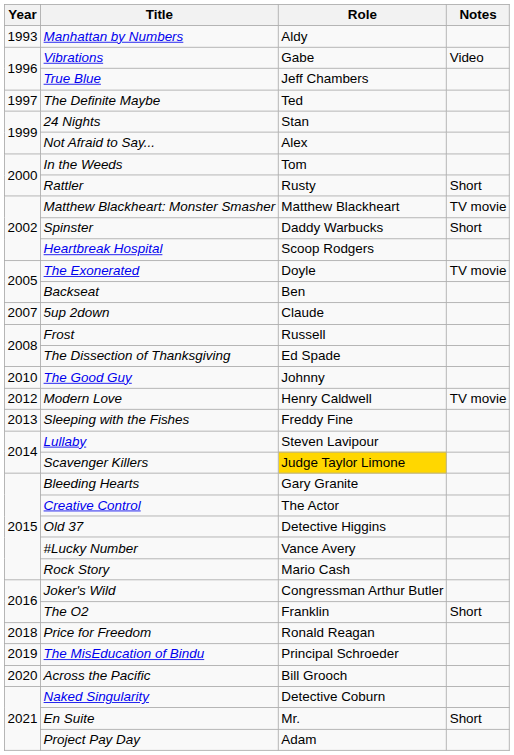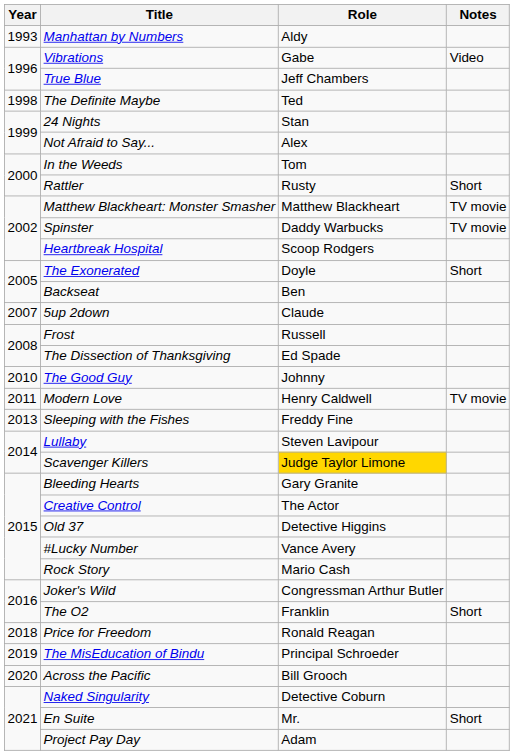 <table class="wikitable sortable">
 <tr>
 <th>Year</th>
 <th>Title</th>
 <th>Role</th>
 <th>Notes</th>
 </tr>
 <tr>
 <td>1993</td>
 <td><em><a href='#'>Manhattan by Numbers</a></em></td>
 <td>Aldy</td>
 <td></td>
 </tr>
 <tr>
 <td rowspan="2">1996</td>
 <td><em><a href='#'>Vibrations</a></em></td>
 <td>Gabe</td>
 <td>Video</td>
 </tr>
 <tr>
 <td><em><a href='#'>True Blue</a></em></td>
 <td>Jeff Chambers</td>
 <td></td>
 </tr>
 <tr>
-<td>1997</td>
+<td>1998</td>
 <td><em>The Definite Maybe</em></td>
 <td>Ted</td>
 <td></td>
 </tr>
 <tr>
 <td rowspan="2">1999</td>
 <td><em>24 Nights</em></td>
 <td>Stan</td>
 <td></td>
 </tr>
 <tr>
 <td><em>Not Afraid to Say...</em></td>
 <td>Alex</td>
 <td></td>
 </tr>
 <tr>
 <td rowspan="2">2000</td>
 <td><em>In the Weeds</em></td>
 <td>Tom</td>
 <td></td>
 </tr>
 <tr>
 <td><em>Rattler</em></td>
 <td>Rusty</td>
 <td>Short</td>
 </tr>
 <tr>
 <td rowspan="3">2002</td>
 <td><em>Matthew Blackheart: Monster Smasher</em></td>
 <td>Matthew Blackheart</td>
 <td>TV movie</td>
 </tr>
 <tr>
 <td><em>Spinster</em></td>
 <td>Daddy Warbucks</td>
-<td>Short</td>
+<td>TV movie</td>
 </tr>
 <tr>
 <td><em><a href='#'>Heartbreak Hospital</a></em></td>
 <td>Scoop Rodgers</td>
 <td></td>
 </tr>
 <tr>
 <td rowspan="2">2005</td>
 <td><em><a href='#'>The Exonerated</a></em></td>
 <td>Doyle</td>
-<td>TV movie</td>
+<td>Short</td>
 </tr>
 <tr>
 <td><em>Backseat</em></td>
 <td>Ben</td>
 <td></td>
 </tr>
 <tr>
 <td>2007</td>
 <td><em>5up 2down</em></td>
 <td>Claude</td>
 <td></td>
 </tr>
 <tr>
 <td rowspan="2">2008</td>
 <td><em>Frost</em></td>
 <td>Russell</td>
 <td></td>
 </tr>
 <tr>
 <td><em>The Dissection of Thanksgiving</em></td>
 <td>Ed Spade</td>
 <td></td>
 </tr>
 <tr>
 <td>2010</td>
 <td><em><a href='#'>The Good Guy</a></em></td>
 <td>Johnny</td>
 <td></td>
 </tr>
 <tr>
-<td>2012</td>
+<td>2011</td>
 <td><em>Modern Love</em></td>
 <td>Henry Caldwell</td>
 <td>TV movie</td>
 </tr>
 <tr>
 <td>2013</td>
 <td><em>Sleeping with the Fishes</em></td>
 <td>Freddy Fine</td>
 <td></td>
 </tr>
 <tr>
 <td rowspan="2">2014</td>
 <td><em><a href='#'>Lullaby</a></em></td>
 <td>Steven Lavipour</td>
 <td></td>
 </tr>
 <tr>
 <td><em>Scavenger Killers</em></td>
 <td style="background: gold;">Judge Taylor Limone</td>
 <td></td>
 </tr>
 <tr>
 <td rowspan="5">2015</td>
 <td><em>Bleeding Hearts</em></td>
 <td>Gary Granite</td>
 <td></td>
 </tr>
 <tr>
 <td><em><a href='#'>Creative Control</a></em></td>
 <td>The Actor</td>
 <td></td>
 </tr>
 <tr>
 <td><em>Old 37</em></td>
 <td>Detective Higgins</td>
 <td></td>
 </tr>
 <tr>
 <td><em>#Lucky Number</em></td>
 <td>Vance Avery</td>
 <td></td>
 </tr>
 <tr>
 <td><em>Rock Story</em></td>
 <td>Mario Cash</td>
 <td></td>
 </tr>
 <tr>
 <td rowspan="2">2016</td>
 <td><em>Joker's Wild</em></td>
 <td>Congressman Arthur Butler</td>
 <td></td>
 </tr>
 <tr>
 <td><em>The O2</em></td>
 <td>Franklin</td>
 <td>Short</td>
 </tr>
 <tr>
 <td>2018</td>
 <td><em>Price for Freedom</em></td>
 <td>Ronald Reagan</td>
 <td></td>
 </tr>
 <tr>
 <td>2019</td>
 <td><em><a href='#'>The MisEducation of Bindu</a></em></td>
 <td>Principal Schroeder</td>
 <td></td>
 </tr>
 <tr>
 <td>2020</td>
 <td><em>Across the Pacific</em></td>
 <td>Bill Grooch</td>
 <td></td>
 </tr>
 <tr>
 <td rowspan="3">2021</td>
 <td><em><a href='#'>Naked Singularity</a></em></td>
 <td>Detective Coburn</td>
 <td></td>
 </tr>
 <tr>
 <td><em>En Suite</em></td>
 <td>Mr.</td>
 <td>Short</td>
 </tr>
 <tr>
 <td><em>Project Pay Day</em></td>
 <td>Adam</td>
 <td></td>
 </tr>
 </table>
